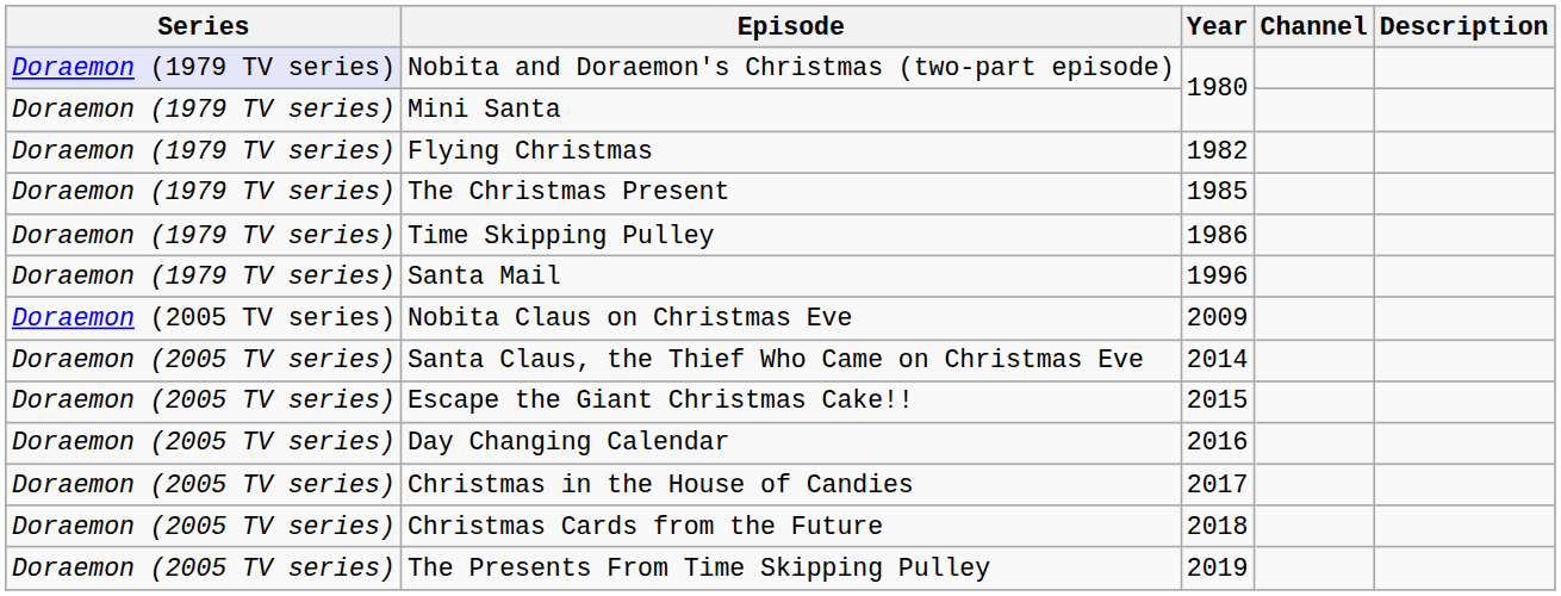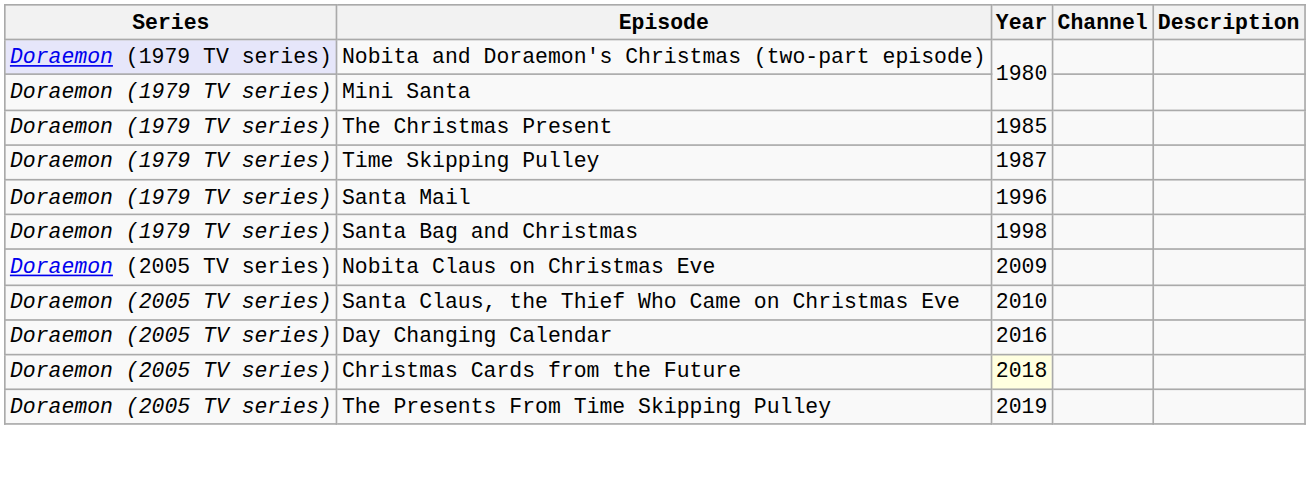 <table class="wikitable sortable">
 <tr>
 <th>Series</th>
 <th>Episode</th>
 <th>Year</th>
 <th>Channel</th>
 <th>Description</th>
 </tr>
 <tr>
 <td style="background: lavender;"><em><a href='#'>Doraemon</a></em> (1979 TV series)</td>
 <td>Nobita and Doraemon's Christmas (two-part episode)</td>
 <td rowspan="2">1980</td>
 <td></td>
 <td></td>
 </tr>
 <tr>
 <td><em>Doraemon (1979 TV series)</em></td>
 <td>Mini Santa</td>
 <td></td>
 <td></td>
 </tr>
 <tr>
 <td><em>Doraemon (1979 TV series)</em></td>
-<td>Flying Christmas</td>
-<td>1982</td>
-<td></td>
-<td></td>
-</tr>
-<tr>
-<td><em>Doraemon (1979 TV series)</em></td>
 <td>The Christmas Present</td>
 <td>1985</td>
 <td></td>
 <td></td>
 </tr>
 <tr>
 <td><em>Doraemon (1979 TV series)</em></td>
 <td>Time Skipping Pulley</td>
-<td>1986</td>
+<td>1987</td>
 <td></td>
 <td></td>
 </tr>
 <tr>
 <td><em>Doraemon (1979 TV series)</em></td>
 <td>Santa Mail</td>
 <td>1996</td>
+<td></td>
+<td></td>
+</tr>
+<tr>
+<td><em>Doraemon (1979 TV series)</em></td>
+<td>Santa Bag and Christmas</td>
+<td>1998</td>
 <td></td>
 <td></td>
 </tr>
 <tr>
 <td><em><a href='#'>Doraemon</a></em> (2005 TV series)</td>
 <td>Nobita Claus on Christmas Eve</td>
 <td>2009</td>
 <td></td>
 <td></td>
 </tr>
 <tr>
 <td><em>Doraemon (2005 TV series)</em></td>
 <td>Santa Claus, the Thief Who Came on Christmas Eve</td>
-<td>2014</td>
-<td></td>
-<td></td>
-</tr>
-<tr>
-<td><em>Doraemon (2005 TV series)</em></td>
-<td>Escape the Giant Christmas Cake!!</td>
-<td>2015</td>
+<td>2010</td>
 <td></td>
 <td></td>
 </tr>
 <tr>
 <td><em>Doraemon (2005 TV series)</em></td>
 <td>Day Changing Calendar</td>
 <td>2016</td>
 <td></td>
 <td></td>
 </tr>
 <tr>
 <td><em>Doraemon (2005 TV series)</em></td>
-<td>Christmas in the House of Candies</td>
-<td>2017</td>
-<td></td>
-<td></td>
-</tr>
-<tr>
-<td><em>Doraemon (2005 TV series)</em></td>
 <td>Christmas Cards from the Future</td>
-<td>2018</td>
+<td style="background: lightyellow;">2018</td>
 <td></td>
 <td></td>
 </tr>
 <tr>
 <td><em>Doraemon (2005 TV series)</em></td>
 <td>The Presents From Time Skipping Pulley</td>
 <td>2019</td>
 <td></td>
 <td></td>
 </tr>
 </table>
